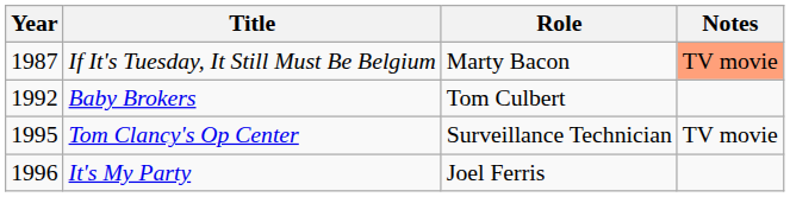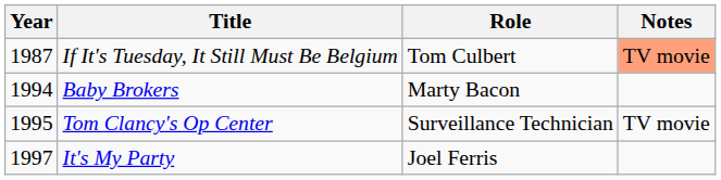 <table class="wikitable sortable">
 <tr>
 <th>Year</th>
 <th>Title</th>
 <th>Role</th>
 <th>Notes</th>
 </tr>
 <tr>
 <td>1987</td>
 <td><em>If It's Tuesday, It Still Must Be Belgium</em></td>
-<td>Marty Bacon</td>
+<td>Tom Culbert</td>
 <td style="background: lightsalmon;">TV movie</td>
 </tr>
 <tr>
-<td>1992</td>
+<td>1994</td>
 <td><em><a href='#'>Baby Brokers</a></em></td>
-<td>Tom Culbert</td>
+<td>Marty Bacon</td>
 <td></td>
 </tr>
 <tr>
 <td>1995</td>
 <td><em><a href='#'>Tom Clancy's Op Center</a></em></td>
 <td>Surveillance Technician</td>
 <td>TV movie</td>
 </tr>
 <tr>
-<td>1996</td>
+<td>1997</td>
 <td><em><a href='#'>It's My Party</a></em></td>
 <td>Joel Ferris</td>
 <td></td>
 </tr>
 </table>
